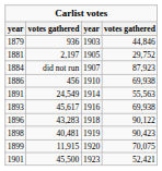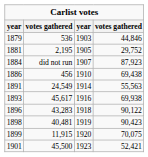 <table class=wikitable style="text-align:right; font-size:11px; float:left; margin:5px">
 <tr style="font-size: small;">
 <td colspan="12" style="text-align:center;"><strong>Carlist votes</strong></td>
 </tr>
 <tr>
 <th>year</th>
 <th>votes gathered</th>
 <th>year</th>
 <th>votes gathered</th>
 </tr>
 <tr>
 <td>1879</td>
-<td>936</td>
+<td>536</td>
 <td>1903</td>
 <td>44,846</td>
 </tr>
 <tr>
 <td>1881</td>
-<td>2,197</td>
+<td>2,195</td>
 <td>1905</td>
 <td>29,752</td>
 </tr>
 <tr>
 <td>1884</td>
 <td>did not run</td>
 <td>1907</td>
 <td>87,923</td>
 </tr>
 <tr>
 <td>1886</td>
 <td>456</td>
 <td>1910</td>
-<td>69,938</td>
+<td>69,438</td>
 </tr>
 <tr>
 <td>1891</td>
 <td>24,549</td>
 <td>1914</td>
 <td>55,563</td>
 </tr>
 <tr>
 <td>1893</td>
 <td>45,617</td>
 <td>1916</td>
 <td>69,938</td>
 </tr>
 <tr>
 <td>1896</td>
 <td>43,283</td>
 <td>1918</td>
 <td>90,122</td>
 </tr>
 <tr>
 <td>1898</td>
 <td>40,481</td>
 <td>1919</td>
 <td>90,423</td>
 </tr>
 <tr>
 <td>1899</td>
 <td>11,915</td>
 <td>1920</td>
 <td>70,075</td>
 </tr>
 <tr>
 <td>1901</td>
 <td>45,500</td>
 <td>1923</td>
 <td>52,421</td>
 </tr>
 </table>
